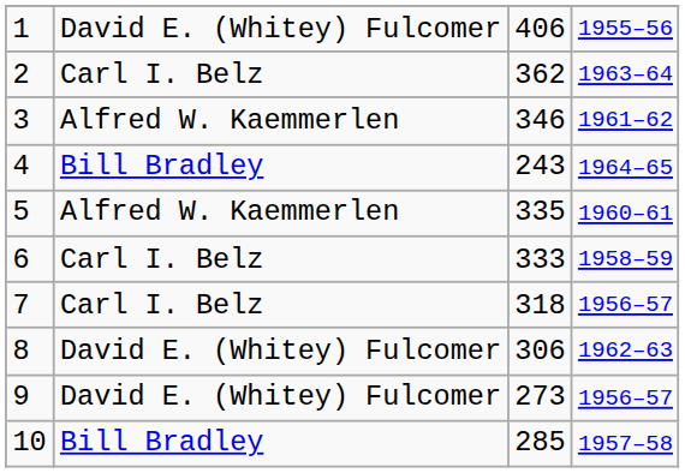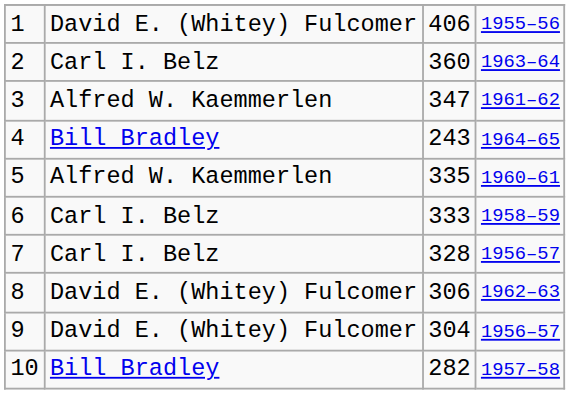 <table class="wikitable">
 <tr>
 </tr>
 <tr>
 <td>1</td>
 <td>David E. (Whitey) Fulcomer</td>
 <td>406</td>
 <td style="font-size:80%;"><a href='#'>1955–56</a></td>
 </tr>
 <tr>
 <td>2</td>
 <td>Carl I. Belz</td>
-<td>362</td>
+<td>360</td>
 <td style="font-size:80%;"><a href='#'>1963–64</a></td>
 </tr>
 <tr>
 <td>3</td>
 <td>Alfred W. Kaemmerlen</td>
-<td>346</td>
+<td>347</td>
 <td style="font-size:80%;"><a href='#'>1961–62</a></td>
 </tr>
 <tr>
 <td>4</td>
 <td><a href='#'>Bill Bradley</a></td>
 <td>243</td>
 <td style="font-size:80%;"><a href='#'>1964–65</a></td>
 </tr>
 <tr>
 <td>5</td>
 <td>Alfred W. Kaemmerlen</td>
 <td>335</td>
 <td style="font-size:80%;"><a href='#'>1960–61</a></td>
 </tr>
 <tr>
 <td>6</td>
 <td>Carl I. Belz</td>
 <td>333</td>
 <td style="font-size:80%;"><a href='#'>1958–59</a></td>
 </tr>
 <tr>
 <td>7</td>
 <td>Carl I. Belz</td>
-<td>318</td>
+<td>328</td>
 <td style="font-size:80%;"><a href='#'>1956–57</a></td>
 </tr>
 <tr>
 <td>8</td>
 <td>David E. (Whitey) Fulcomer</td>
 <td>306</td>
 <td style="font-size:80%;"><a href='#'>1962–63</a></td>
 </tr>
 <tr>
 <td>9</td>
 <td>David E. (Whitey) Fulcomer</td>
-<td>273</td>
+<td>304</td>
 <td style="font-size:80%;"><a href='#'>1956–57</a></td>
 </tr>
 <tr>
 <td>10</td>
 <td><a href='#'>Bill Bradley</a></td>
-<td>285</td>
+<td>282</td>
 <td style="font-size:80%;"><a href='#'>1957–58</a></td>
 </tr>
 </table>
